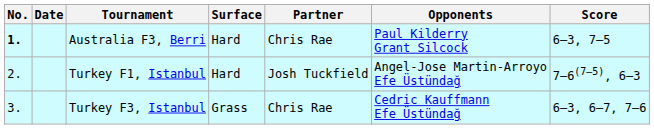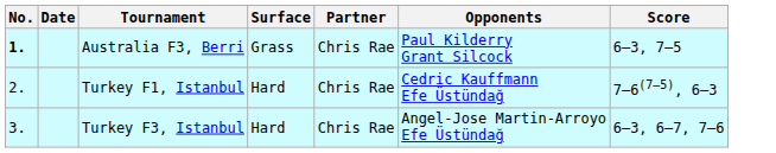 <table class="sortable wikitable">
 <tr>
 <th>No.</th>
 <th>Date</th>
 <th>Tournament</th>
 <th>Surface</th>
 <th>Partner</th>
 <th>Opponents</th>
 <th class="unsortable">Score</th>
 </tr>
 <tr style="background:#cffcff;">
 <td><strong>1.</strong></td>
 <td></td>
 <td>Australia F3, <a href='#'>Berri</a></td>
-<td>Hard</td>
+<td>Grass</td>
 <td> Chris Rae</td>
 <td> <a href='#'>Paul Kilderry</a> <br>  <a href='#'>Grant Silcock</a></td>
 <td>6–3, 7–5</td>
 </tr>
 <tr style="background:#cffcff;">
 <td>2.</td>
 <td></td>
 <td>Turkey F1, <a href='#'>Istanbul</a></td>
 <td>Hard</td>
-<td> Josh Tuckfield</td>
-<td> Angel-Jose Martin-Arroyo <br>  <a href='#'>Efe Üstündağ</a></td>
+<td> Chris Rae</td>
+<td> <a href='#'>Cedric Kauffmann</a> <br>  <a href='#'>Efe Üstündağ</a></td>
 <td>7–6<sup>(7–5)</sup>, 6–3</td>
 </tr>
 <tr style="background:#cffcff;">
 <td>3.</td>
 <td></td>
 <td>Turkey F3, <a href='#'>Istanbul</a></td>
-<td>Grass</td>
+<td>Hard</td>
 <td> Chris Rae</td>
-<td> <a href='#'>Cedric Kauffmann</a> <br>  <a href='#'>Efe Üstündağ</a></td>
+<td> Angel-Jose Martin-Arroyo <br>  <a href='#'>Efe Üstündağ</a></td>
 <td>6–3, 6–7, 7–6</td>
 </tr>
 </table>
